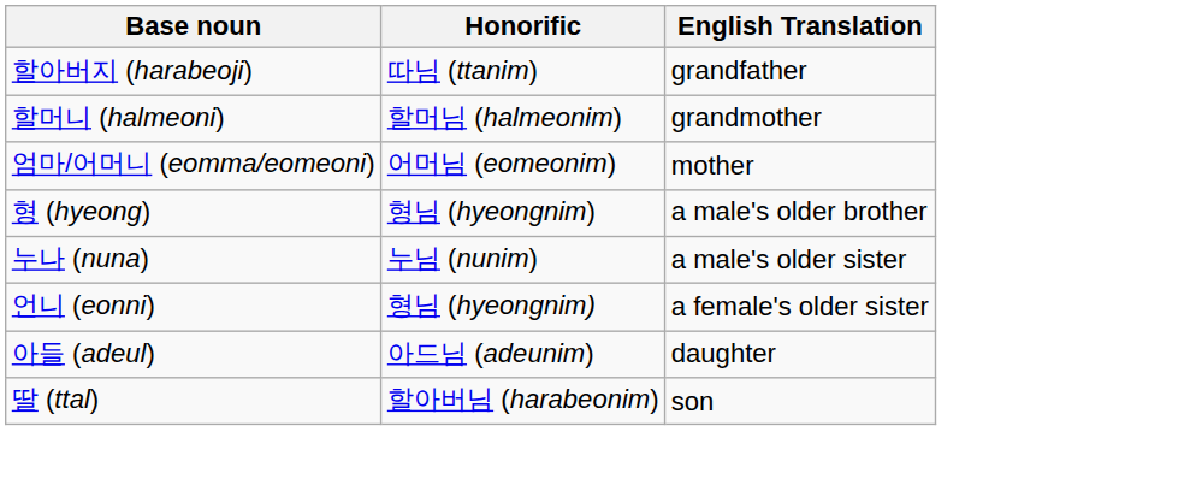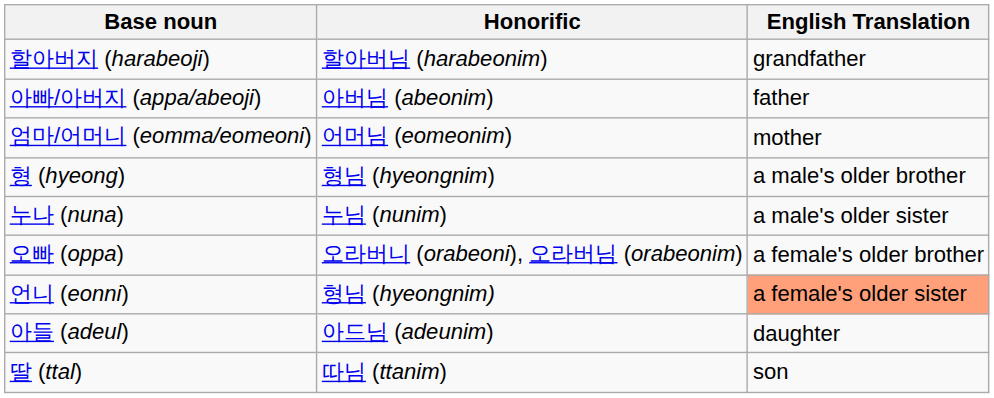 <table class="wikitable">
 <tr>
 <th>Base noun</th>
 <th>Honorific</th>
 <th>English Translation</th>
 </tr>
 <tr>
 <td><a href='#'>할아버지</a> (<em>harabeoji</em>)</td>
-<td><a href='#'>따님</a> (<em>ttanim</em>)</td>
+<td><a href='#'>할아버님</a> (<em>harabeonim</em>)</td>
 <td>grandfather</td>
 </tr>
 <tr>
-<td><a href='#'>할머니</a> (<em>halmeoni</em>)</td>
-<td><a href='#'>할머님</a> (<em>halmeonim</em>)</td>
-<td>grandmother</td>
+<td><a href='#'>아빠/아버지</a> (<em>appa/abeoji</em>)</td>
+<td><a href='#'>아버님</a> (<em>abeonim</em>)</td>
+<td>father</td>
 </tr>
 <tr>
 <td><a href='#'>엄마/어머니</a> (<em>eomma/eomeoni</em>)</td>
 <td><a href='#'>어머님</a> (<em>eomeonim</em>)</td>
 <td>mother</td>
 </tr>
 <tr>
 <td><a href='#'>형</a> (<em>hyeong</em>)</td>
 <td><a href='#'>형님</a> (<em>hyeongnim</em>)</td>
 <td>a male's older brother</td>
 </tr>
 <tr>
 <td><a href='#'>누나</a> (<em>nuna</em>)</td>
 <td><a href='#'>누님</a> (<em>nunim</em>)</td>
 <td>a male's older sister</td>
 </tr>
 <tr>
+<td><a href='#'>오빠</a> (<em>oppa</em>)</td>
+<td><a href='#'>오라버니</a> (<em>orabeoni</em>), <a href='#'>오라버님</a> (<em>orabeonim</em>)</td>
+<td>a female's older brother</td>
+</tr>
+<tr>
 <td><a href='#'>언니</a> (<em>eonni</em>)</td>
 <td><a href='#'>형님</a> (<em>hyeongnim)</em></td>
-<td>a female's older sister</td>
+<td style="background: lightsalmon;">a female's older sister</td>
 </tr>
 <tr>
 <td><a href='#'>아들</a> (<em>adeul</em>)</td>
 <td><a href='#'>아드님</a> (<em>adeunim</em>)</td>
 <td>daughter</td>
 </tr>
 <tr>
 <td><a href='#'>딸</a> (<em>ttal</em>)</td>
-<td><a href='#'>할아버님</a> (<em>harabeonim</em>)</td>
+<td><a href='#'>따님</a> (<em>ttanim</em>)</td>
 <td>son</td>
 </tr>
 </table>
